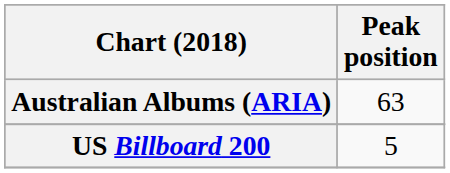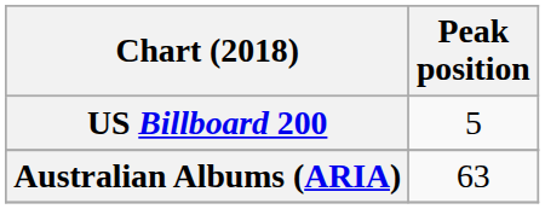 <table class="wikitable sortable plainrowheaders" style="text-align:center">
 <tr>
 <th scope="col">Chart (2018)</th>
 <th scope="col">Peak<br> position</th>
 </tr>
 <tr>
-<th scope="row">Australian Albums (<a href='#'>ARIA</a>)</th>
-<td>63</td>
+<th scope="row">US <a href='#'><em>Billboard</em> 200</a></th>
+<td>5</td>
 </tr>
 <tr>
 </tr>
 <tr>
 </tr>
 <tr>
 </tr>
 <tr>
-<th scope="row">US <a href='#'><em>Billboard</em> 200</a></th>
-<td>5</td>
+<th scope="row">Australian Albums (<a href='#'>ARIA</a>)</th>
+<td>63</td>
 </tr>
 <tr>
 </tr>
 </table>
